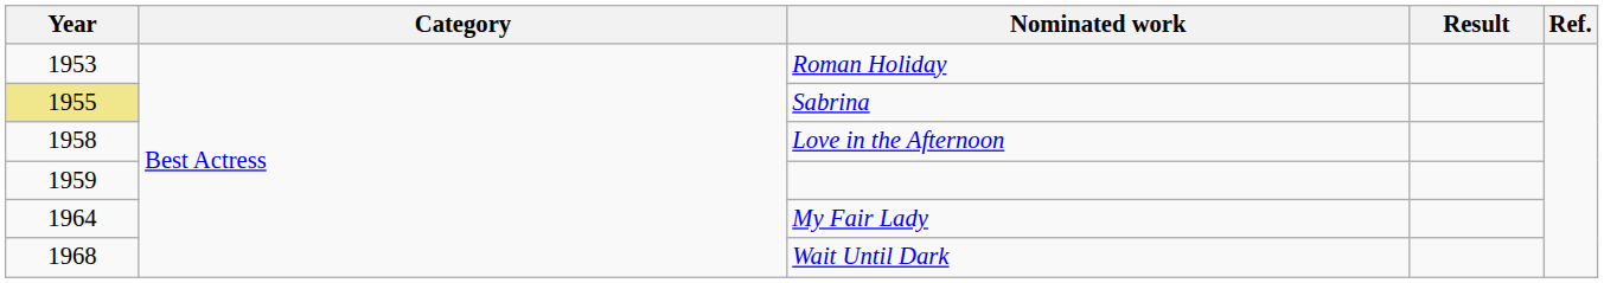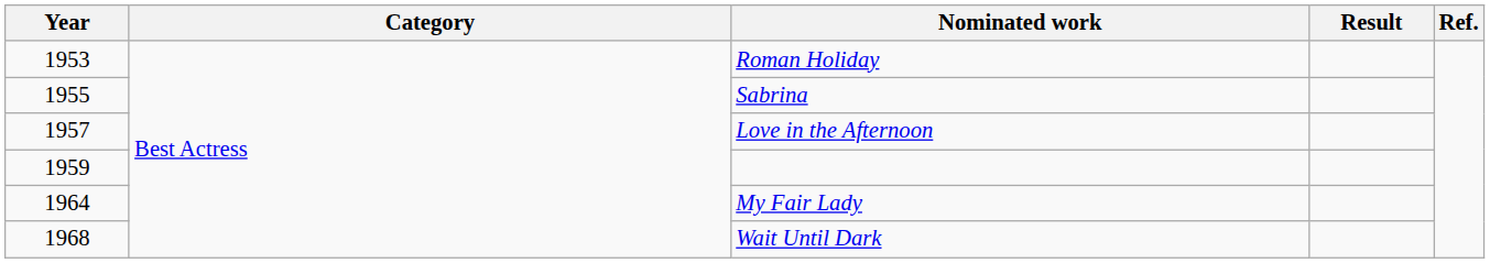 <table class=wikitable>
 <tr>
 <th scope="col" style="width:5em;">Year</th>
 <th scope="col" style="width:26em;">Category</th>
 <th scope="col" style="width:25em;">Nominated work</th>
 <th scope="col" style="width:5em;">Result</th>
 <th>Ref.</th>
 </tr>
 <tr>
 <td style="text-align:center;">1953</td>
 <td rowspan =6><a href='#'>Best Actress</a></td>
 <td><em><a href='#'>Roman Holiday</a></em></td>
 <td></td>
 </tr>
 <tr>
-<td style="background: khaki; text-align:center;">1955</td>
+<td style="text-align:center;">1955</td>
 <td><em><a href='#'>Sabrina</a></em></td>
 <td></td>
 </tr>
 <tr>
-<td style="text-align:center;">1958</td>
+<td style="text-align:center;">1957</td>
 <td><em><a href='#'>Love in the Afternoon</a></em></td>
 <td></td>
 </tr>
 <tr>
 <td style="text-align:center;">1959</td>
 <td><em></em></td>
 <td></td>
 </tr>
 <tr>
 <td style="text-align:center;">1964</td>
 <td><em><a href='#'>My Fair Lady</a></em></td>
 <td></td>
 </tr>
 <tr>
 <td style="text-align:center;">1968</td>
 <td><em><a href='#'>Wait Until Dark</a></em></td>
 <td></td>
 </tr>
 </table>
